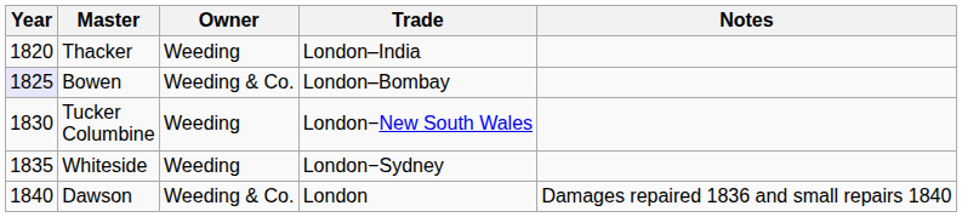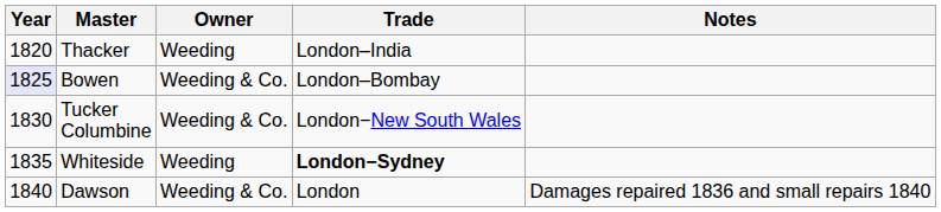 <table class="sortable wikitable">
 <tr>
 <th>Year</th>
 <th>Master</th>
 <th>Owner</th>
 <th>Trade</th>
 <th>Notes</th>
 </tr>
 <tr>
 <td>1820</td>
 <td>Thacker</td>
 <td>Weeding</td>
 <td>London–India</td>
 <td></td>
 </tr>
 <tr>
 <td style="background: lavender;">1825</td>
 <td>Bowen</td>
 <td>Weeding & Co.</td>
 <td>London–Bombay</td>
 <td></td>
 </tr>
 <tr>
 <td>1830</td>
 <td>Tucker<br>Columbine</td>
-<td>Weeding</td>
+<td>Weeding & Co.</td>
 <td>London−<a href='#'>New South Wales</a></td>
 <td></td>
 </tr>
 <tr>
 <td>1835</td>
 <td>Whiteside</td>
 <td>Weeding</td>
-<td>London−Sydney</td>
+<td><strong>London−Sydney</strong></td>
 <td></td>
 </tr>
 <tr>
 <td>1840</td>
 <td>Dawson</td>
 <td>Weeding & Co.</td>
 <td>London</td>
 <td>Damages repaired 1836 and small repairs 1840</td>
 </tr>
 <tr>
 </tr>
 </table>
